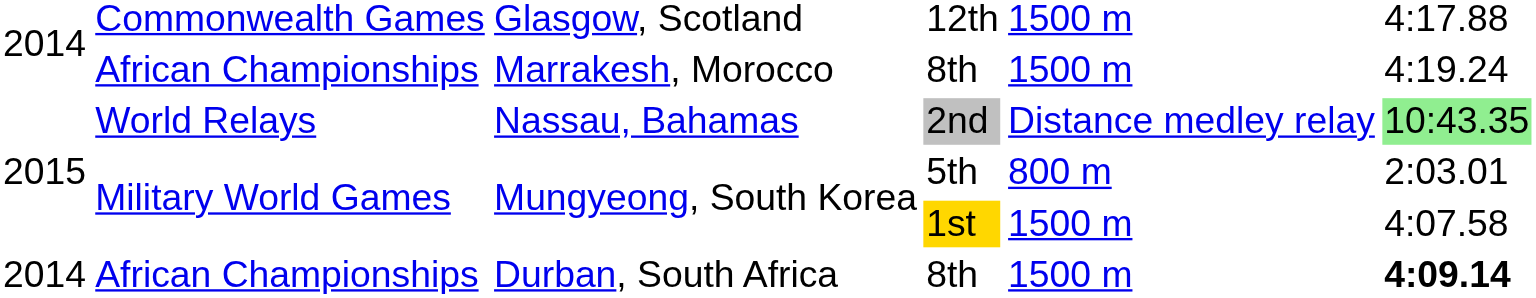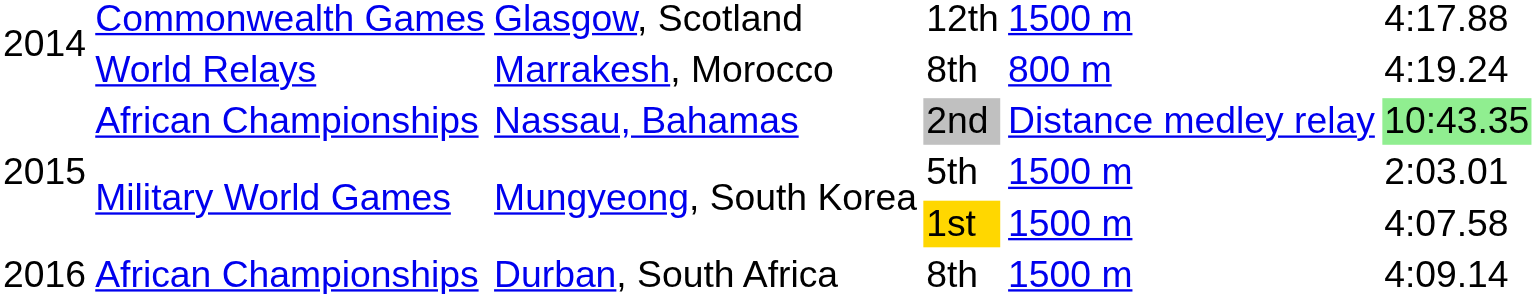 <table>
 <tr>
 <td rowspan=2>2014</td>
 <td><a href='#'>Commonwealth Games</a></td>
 <td><a href='#'>Glasgow</a>, Scotland</td>
 <td>12th</td>
 <td><a href='#'>1500 m</a></td>
 <td>4:17.88</td>
 </tr>
 <tr>
-<td><a href='#'>African Championships</a></td>
+<td><a href='#'>World Relays</a></td>
 <td><a href='#'>Marrakesh</a>, Morocco</td>
 <td>8th</td>
-<td><a href='#'>1500 m</a></td>
+<td><a href='#'>800 m</a></td>
 <td>4:19.24</td>
 </tr>
 <tr>
 <td rowspan=3>2015</td>
-<td><a href='#'>World Relays</a></td>
+<td><a href='#'>African Championships</a></td>
 <td><a href='#'>Nassau, Bahamas</a></td>
 <td bgcolor=silver>2nd</td>
 <td><a href='#'>Distance medley relay</a></td>
 <td style="background: lightgreen;">10:43.35 </td>
 </tr>
 <tr>
 <td rowspan=2><a href='#'>Military World Games</a></td>
 <td rowspan=2><a href='#'>Mungyeong</a>, South Korea</td>
 <td>5th</td>
-<td><a href='#'>800 m</a></td>
+<td><a href='#'>1500 m</a></td>
 <td>2:03.01</td>
 </tr>
 <tr>
 <td bgcolor=gold>1st</td>
 <td><a href='#'>1500 m</a></td>
 <td>4:07.58</td>
 </tr>
 <tr>
-<td>2014</td>
+<td>2016</td>
 <td><a href='#'>African Championships</a></td>
 <td><a href='#'>Durban</a>, South Africa</td>
 <td>8th</td>
 <td><a href='#'>1500 m</a></td>
-<td><strong>4:09.14</strong></td>
+<td>4:09.14</td>
 </tr>
 </table>
